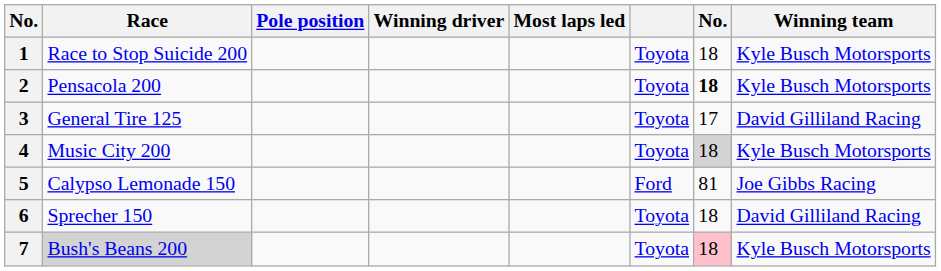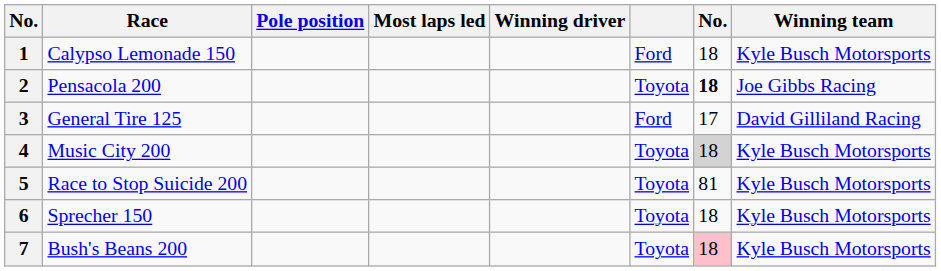 <table class="wikitable" style="font-size:95%">
 <tr>
 <th>No.</th>
 <th>Race</th>
 <th><a href='#'>Pole position</a></th>
+<th>Most laps led</th>
 <th>Winning driver</th>
-<th>Most laps led</th>
 <th></th>
 <th>No.</th>
 <th>Winning team</th>
 </tr>
 <tr>
 <th>1</th>
-<td><a href='#'>Race to Stop Suicide 200</a></td>
+<td><a href='#'>Calypso Lemonade 150</a></td>
 <td></td>
 <td></td>
 <td></td>
-<td><a href='#'>Toyota</a></td>
+<td><a href='#'>Ford</a></td>
 <td>18</td>
 <td><a href='#'>Kyle Busch Motorsports</a></td>
 </tr>
 <tr>
 <th>2</th>
 <td><a href='#'>Pensacola 200</a></td>
 <td></td>
 <td></td>
 <td></td>
 <td><a href='#'>Toyota</a></td>
 <td><strong>18</strong></td>
-<td><a href='#'>Kyle Busch Motorsports</a></td>
+<td><a href='#'>Joe Gibbs Racing</a></td>
 </tr>
 <tr>
 <th>3</th>
 <td><a href='#'>General Tire 125</a></td>
 <td></td>
 <td></td>
 <td></td>
-<td><a href='#'>Toyota</a></td>
+<td><a href='#'>Ford</a></td>
 <td>17</td>
 <td><a href='#'>David Gilliland Racing</a></td>
 </tr>
 <tr>
 <th>4</th>
 <td><a href='#'>Music City 200</a></td>
 <td></td>
 <td></td>
 <td></td>
 <td><a href='#'>Toyota</a></td>
 <td style="background: lightgrey;">18</td>
 <td><a href='#'>Kyle Busch Motorsports</a></td>
 </tr>
 <tr>
 <th>5</th>
-<td><a href='#'>Calypso Lemonade 150</a></td>
+<td><a href='#'>Race to Stop Suicide 200</a></td>
 <td></td>
 <td></td>
 <td></td>
-<td><a href='#'>Ford</a></td>
+<td><a href='#'>Toyota</a></td>
 <td>81</td>
-<td><a href='#'>Joe Gibbs Racing</a></td>
+<td><a href='#'>Kyle Busch Motorsports</a></td>
 </tr>
 <tr>
 <th>6</th>
 <td><a href='#'>Sprecher 150</a></td>
 <td></td>
 <td></td>
 <td></td>
 <td><a href='#'>Toyota</a></td>
 <td>18</td>
-<td><a href='#'>David Gilliland Racing</a></td>
+<td><a href='#'>Kyle Busch Motorsports</a></td>
 </tr>
 <tr>
 <th>7</th>
-<td style="background: lightgrey;"><a href='#'>Bush's Beans 200</a></td>
+<td><a href='#'>Bush's Beans 200</a></td>
 <td></td>
 <td></td>
 <td></td>
 <td><a href='#'>Toyota</a></td>
 <td style="background: pink;">18</td>
 <td><a href='#'>Kyle Busch Motorsports</a></td>
 </tr>
 </table>
